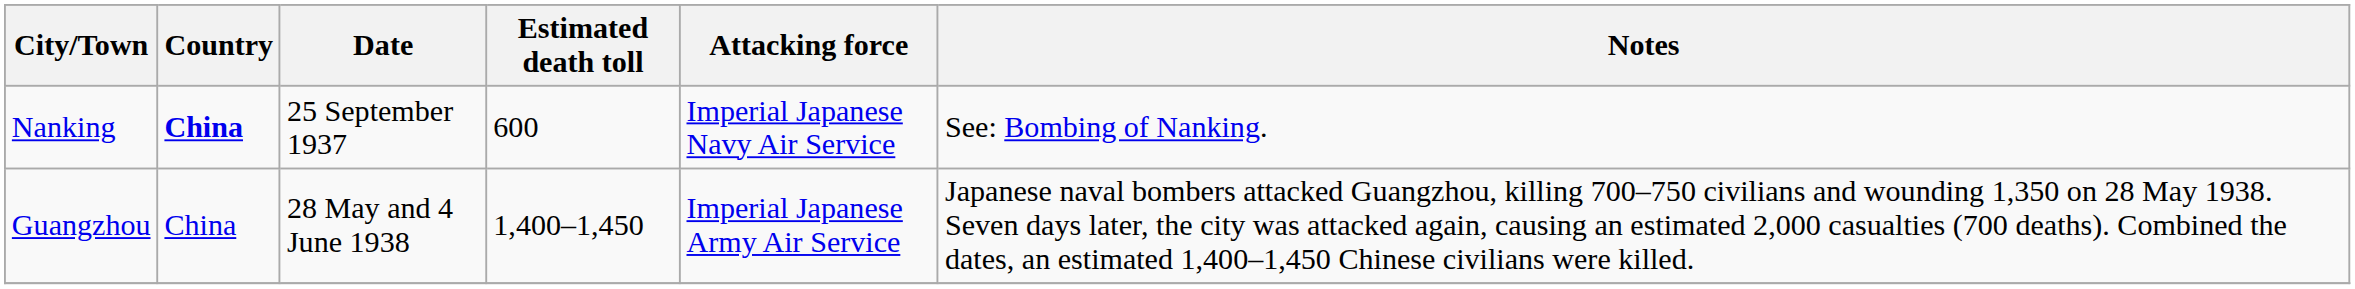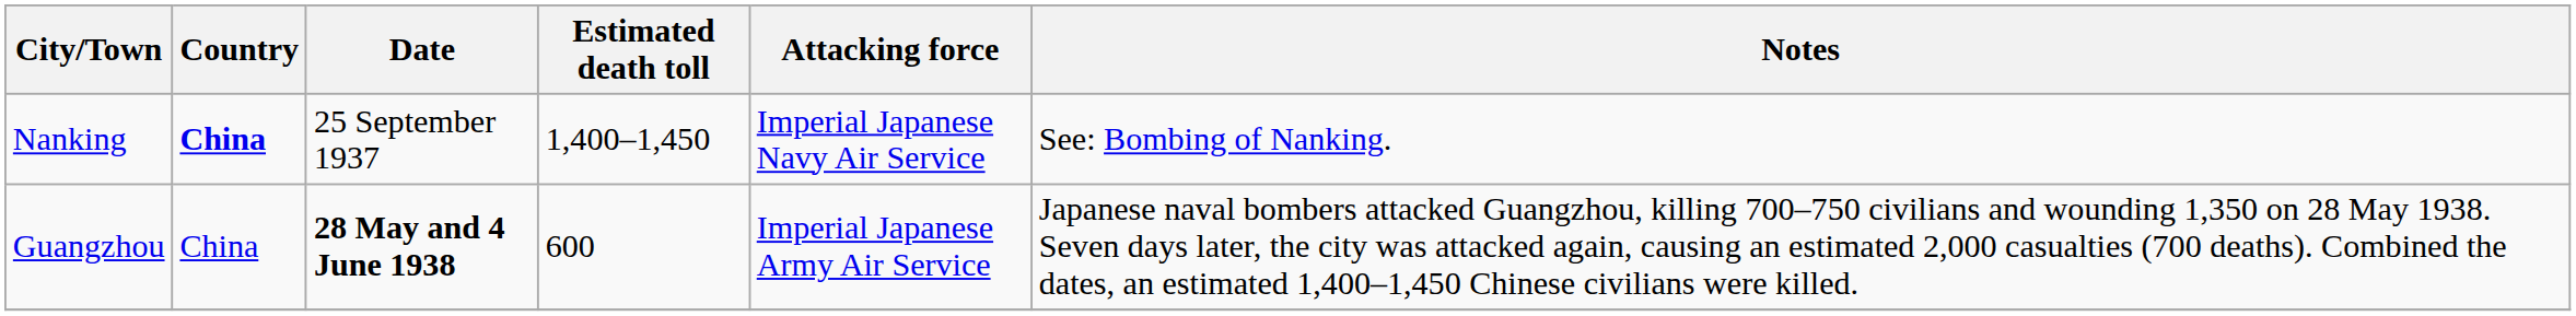 <table class="wikitable">
 <tr>
 <th>City/Town</th>
 <th>Country</th>
 <th>Date</th>
 <th>Estimated death toll</th>
 <th>Attacking force</th>
 <th>Notes</th>
 </tr>
 <tr>
 <td><a href='#'>Nanking</a></td>
 <td><strong><a href='#'>China</a></strong></td>
 <td>25 September 1937</td>
-<td>600</td>
+<td>1,400–1,450</td>
 <td><a href='#'>Imperial Japanese Navy Air Service</a></td>
 <td>See: <a href='#'>Bombing of Nanking</a>.</td>
 </tr>
 <tr>
 <td><a href='#'>Guangzhou</a></td>
 <td><a href='#'>China</a></td>
-<td>28 May and 4 June 1938</td>
-<td>1,400–1,450</td>
+<td><strong>28 May and 4 June 1938</strong></td>
+<td>600</td>
 <td><a href='#'>Imperial Japanese Army Air Service</a></td>
 <td>Japanese naval bombers attacked Guangzhou, killing 700–750 civilians and wounding 1,350 on 28 May 1938. Seven days later, the city was attacked again, causing an estimated 2,000 casualties (700 deaths). Combined the dates, an estimated 1,400–1,450 Chinese civilians were killed.</td>
 </tr>
 <tr>
 </tr>
 </table>
